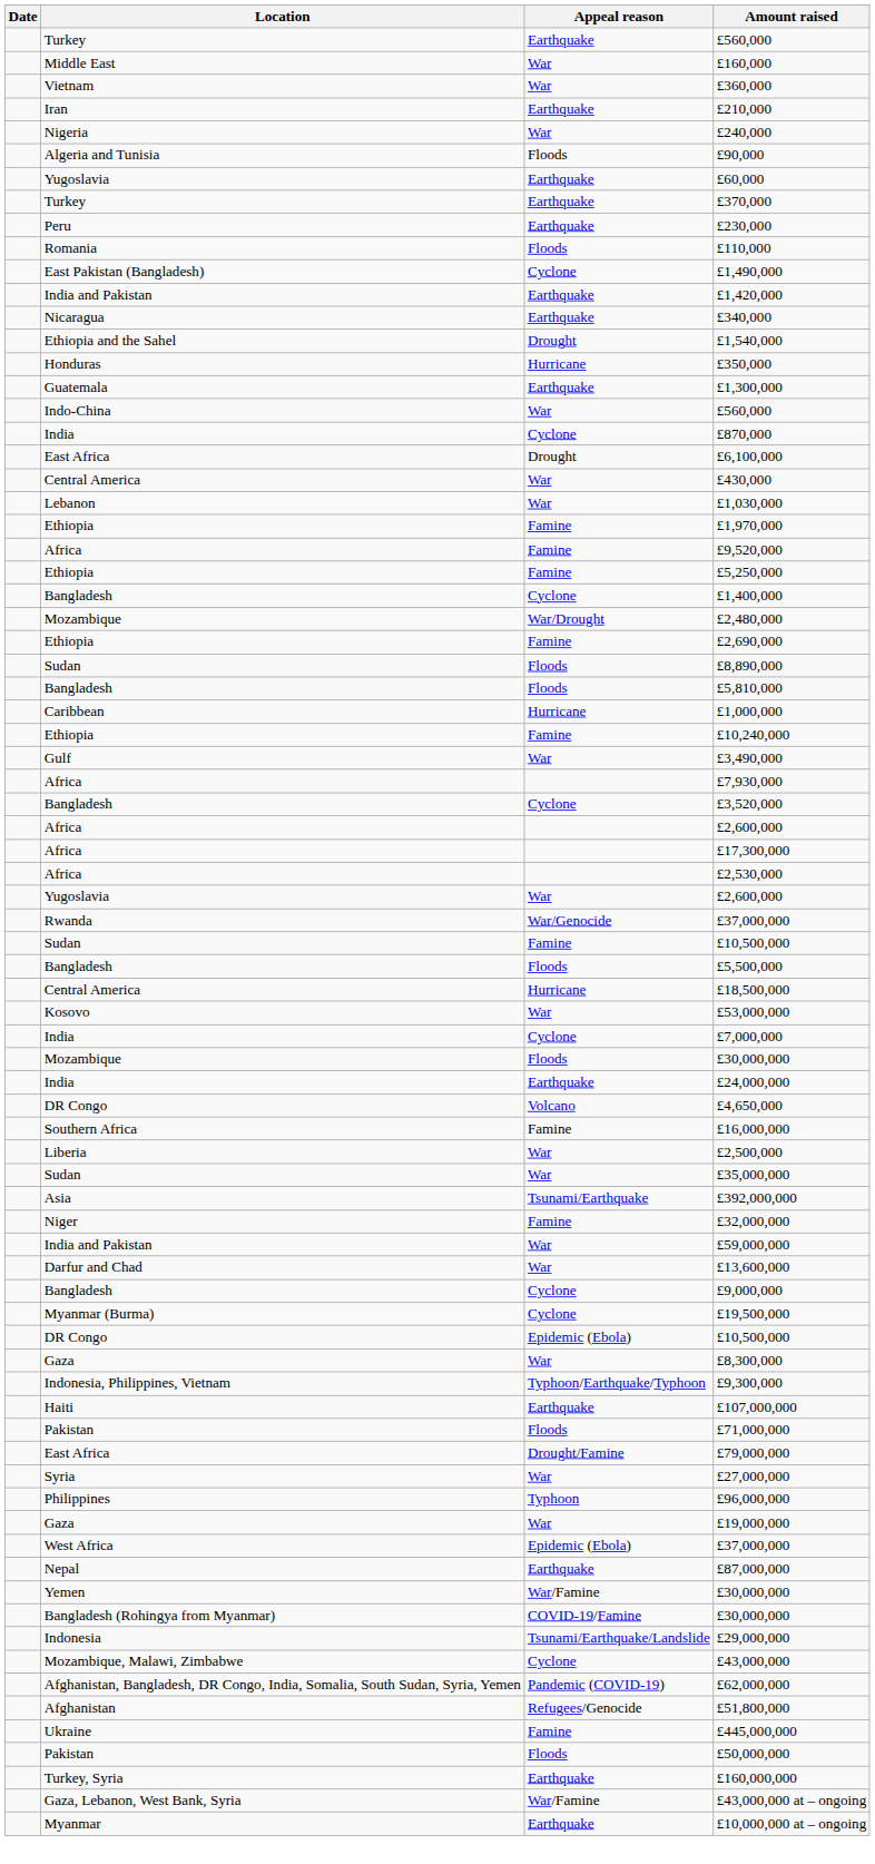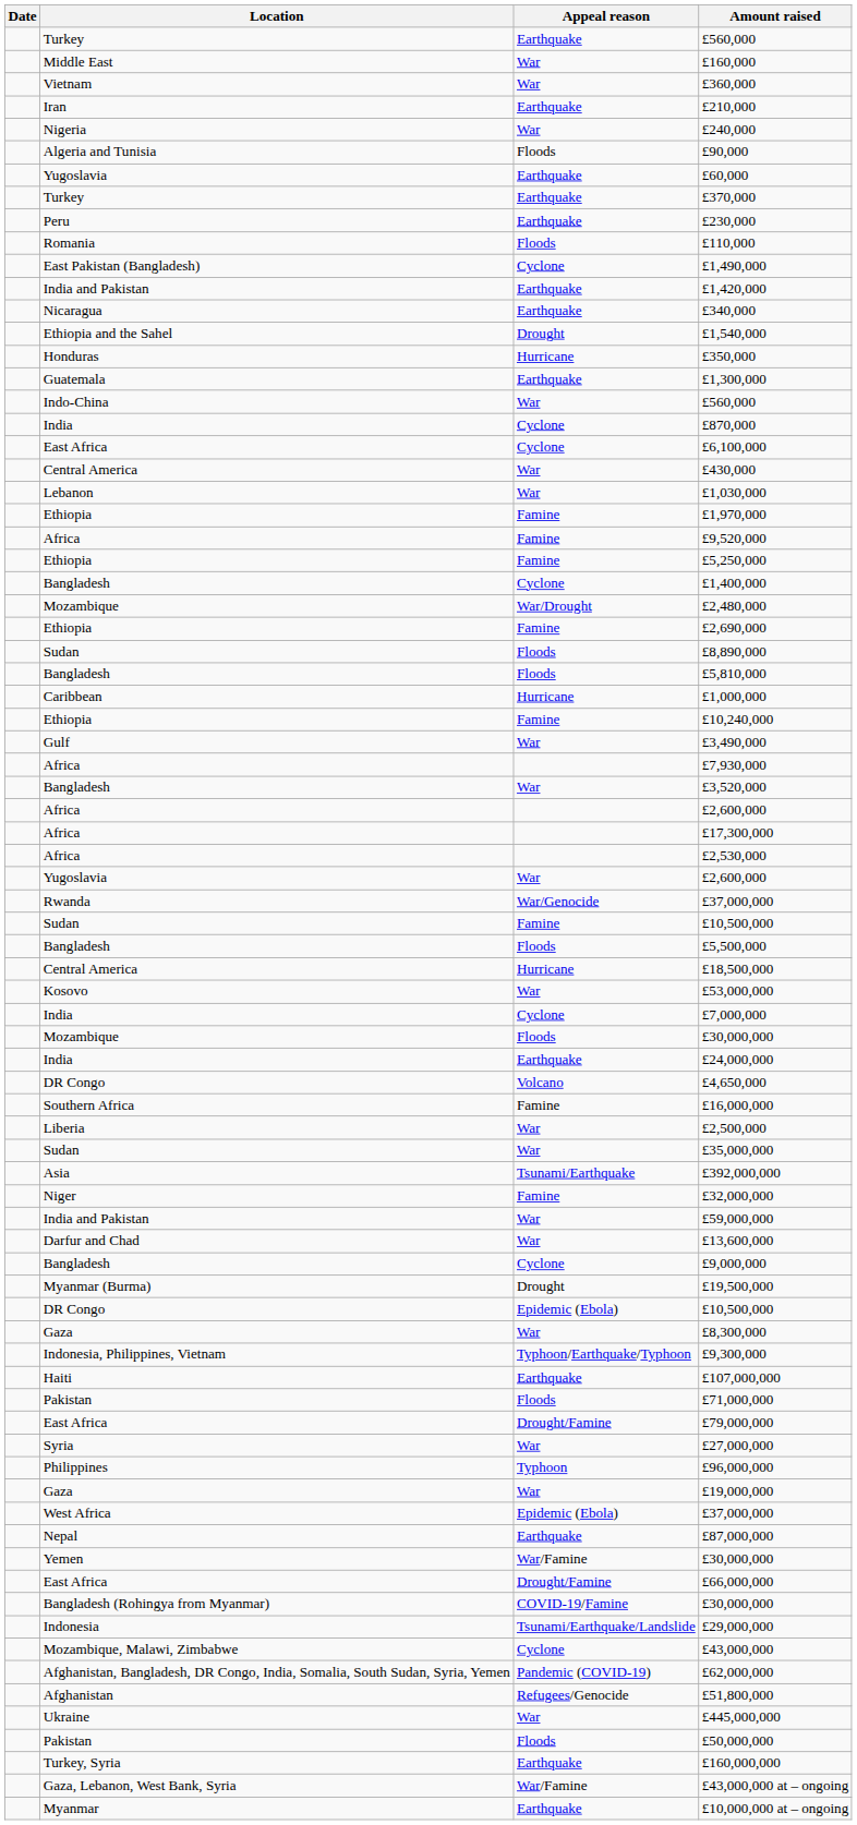 <table class="wikitable sortable">
 <tr>
 <th>Date</th>
 <th>Location</th>
 <th>Appeal reason</th>
 <th>Amount raised</th>
 </tr>
 <tr>
 <td></td>
 <td>Turkey</td>
 <td><a href='#'>Earthquake</a></td>
 <td>£560,000</td>
 </tr>
 <tr>
 <td></td>
 <td>Middle East</td>
 <td><a href='#'>War</a></td>
 <td>£160,000</td>
 </tr>
 <tr>
 <td></td>
 <td>Vietnam</td>
 <td><a href='#'>War</a></td>
 <td>£360,000</td>
 </tr>
 <tr>
 <td></td>
 <td>Iran</td>
 <td><a href='#'>Earthquake</a></td>
 <td>£210,000</td>
 </tr>
 <tr>
 <td></td>
 <td>Nigeria</td>
 <td><a href='#'>War</a></td>
 <td>£240,000</td>
 </tr>
 <tr>
 <td></td>
 <td>Algeria and Tunisia</td>
 <td>Floods</td>
 <td>£90,000</td>
 </tr>
 <tr>
 <td></td>
 <td>Yugoslavia</td>
 <td><a href='#'>Earthquake</a></td>
 <td>£60,000</td>
 </tr>
 <tr>
 <td></td>
 <td>Turkey</td>
 <td><a href='#'>Earthquake</a></td>
 <td>£370,000</td>
 </tr>
 <tr>
 <td></td>
 <td>Peru</td>
 <td><a href='#'>Earthquake</a></td>
 <td>£230,000</td>
 </tr>
 <tr>
 <td></td>
 <td>Romania</td>
 <td><a href='#'>Floods</a></td>
 <td>£110,000</td>
 </tr>
 <tr>
 <td></td>
 <td>East Pakistan (Bangladesh)</td>
 <td><a href='#'>Cyclone</a></td>
 <td>£1,490,000</td>
 </tr>
 <tr>
 <td></td>
 <td>India and Pakistan</td>
 <td><a href='#'>Earthquake</a></td>
 <td>£1,420,000</td>
 </tr>
 <tr>
 <td></td>
 <td>Nicaragua</td>
 <td><a href='#'>Earthquake</a></td>
 <td>£340,000</td>
 </tr>
 <tr>
 <td></td>
 <td>Ethiopia and the Sahel</td>
 <td><a href='#'>Drought</a></td>
 <td>£1,540,000</td>
 </tr>
 <tr>
 <td></td>
 <td>Honduras</td>
 <td><a href='#'>Hurricane</a></td>
 <td>£350,000</td>
 </tr>
 <tr>
 <td></td>
 <td>Guatemala</td>
 <td><a href='#'>Earthquake</a></td>
 <td>£1,300,000</td>
 </tr>
 <tr>
 <td></td>
 <td>Indo-China</td>
 <td><a href='#'>War</a></td>
 <td>£560,000</td>
 </tr>
 <tr>
 <td></td>
 <td>India</td>
 <td><a href='#'>Cyclone</a></td>
 <td>£870,000</td>
 </tr>
 <tr>
 <td></td>
 <td>East Africa</td>
-<td>Drought</td>
+<td><a href='#'>Cyclone</a></td>
 <td>£6,100,000</td>
 </tr>
 <tr>
 <td></td>
 <td>Central America</td>
 <td><a href='#'>War</a></td>
 <td>£430,000</td>
 </tr>
 <tr>
 <td></td>
 <td>Lebanon</td>
 <td><a href='#'>War</a></td>
 <td>£1,030,000</td>
 </tr>
 <tr>
 <td></td>
 <td>Ethiopia</td>
 <td><a href='#'>Famine</a></td>
 <td>£1,970,000</td>
 </tr>
 <tr>
 <td></td>
 <td>Africa</td>
 <td><a href='#'>Famine</a></td>
 <td>£9,520,000</td>
 </tr>
 <tr>
 <td></td>
 <td>Ethiopia</td>
 <td><a href='#'>Famine</a></td>
 <td>£5,250,000</td>
 </tr>
 <tr>
 <td></td>
 <td>Bangladesh</td>
 <td><a href='#'>Cyclone</a></td>
 <td>£1,400,000</td>
 </tr>
 <tr>
 <td></td>
 <td>Mozambique</td>
 <td><a href='#'>War/Drought</a></td>
 <td>£2,480,000</td>
 </tr>
 <tr>
 <td></td>
 <td>Ethiopia</td>
 <td><a href='#'>Famine</a></td>
 <td>£2,690,000</td>
 </tr>
 <tr>
 <td></td>
 <td>Sudan</td>
 <td><a href='#'>Floods</a></td>
 <td>£8,890,000</td>
 </tr>
 <tr>
 <td></td>
 <td>Bangladesh</td>
 <td><a href='#'>Floods</a></td>
 <td>£5,810,000</td>
 </tr>
 <tr>
 <td></td>
 <td>Caribbean</td>
 <td><a href='#'>Hurricane</a></td>
 <td>£1,000,000</td>
 </tr>
 <tr>
 <td></td>
 <td>Ethiopia</td>
 <td><a href='#'>Famine</a></td>
 <td>£10,240,000</td>
 </tr>
 <tr>
 <td></td>
 <td>Gulf</td>
 <td><a href='#'>War</a></td>
 <td>£3,490,000</td>
 </tr>
 <tr>
 <td></td>
 <td>Africa</td>
 <td></td>
 <td>£7,930,000</td>
 </tr>
 <tr>
 <td></td>
 <td>Bangladesh</td>
-<td><a href='#'>Cyclone</a></td>
+<td><a href='#'>War</a></td>
 <td>£3,520,000</td>
 </tr>
 <tr>
 <td></td>
 <td>Africa</td>
 <td></td>
 <td>£2,600,000</td>
 </tr>
 <tr>
 <td></td>
 <td>Africa</td>
 <td></td>
 <td>£17,300,000</td>
 </tr>
 <tr>
 <td></td>
 <td>Africa</td>
 <td></td>
 <td>£2,530,000</td>
 </tr>
 <tr>
 <td></td>
 <td>Yugoslavia</td>
 <td><a href='#'>War</a></td>
 <td>£2,600,000</td>
 </tr>
 <tr>
 <td></td>
 <td>Rwanda</td>
 <td><a href='#'>War/Genocide</a></td>
 <td>£37,000,000</td>
 </tr>
 <tr>
 <td></td>
 <td>Sudan</td>
 <td><a href='#'>Famine</a></td>
 <td>£10,500,000</td>
 </tr>
 <tr>
 <td></td>
 <td>Bangladesh</td>
 <td><a href='#'>Floods</a></td>
 <td>£5,500,000</td>
 </tr>
 <tr>
 <td></td>
 <td>Central America</td>
 <td><a href='#'>Hurricane</a></td>
 <td>£18,500,000</td>
 </tr>
 <tr>
 <td></td>
 <td>Kosovo</td>
 <td><a href='#'>War</a></td>
 <td>£53,000,000</td>
 </tr>
 <tr>
 <td></td>
 <td>India</td>
 <td><a href='#'>Cyclone</a></td>
 <td>£7,000,000</td>
 </tr>
 <tr>
 <td></td>
 <td>Mozambique</td>
 <td><a href='#'>Floods</a></td>
 <td>£30,000,000</td>
 </tr>
 <tr>
 <td></td>
 <td>India</td>
 <td><a href='#'>Earthquake</a></td>
 <td>£24,000,000</td>
 </tr>
 <tr>
 <td></td>
 <td>DR Congo</td>
 <td><a href='#'>Volcano</a></td>
 <td>£4,650,000</td>
 </tr>
 <tr>
 <td></td>
 <td>Southern Africa</td>
 <td>Famine</td>
 <td>£16,000,000</td>
 </tr>
 <tr>
 <td></td>
 <td>Liberia</td>
 <td><a href='#'>War</a></td>
 <td>£2,500,000</td>
 </tr>
 <tr>
 <td></td>
 <td>Sudan</td>
 <td><a href='#'>War</a></td>
 <td>£35,000,000</td>
 </tr>
 <tr>
 <td></td>
 <td>Asia</td>
 <td><a href='#'>Tsunami/Earthquake</a></td>
 <td>£392,000,000</td>
 </tr>
 <tr>
 <td></td>
 <td>Niger</td>
 <td><a href='#'>Famine</a></td>
 <td>£32,000,000</td>
 </tr>
 <tr>
 <td></td>
 <td>India and Pakistan</td>
 <td><a href='#'>War</a></td>
 <td>£59,000,000</td>
 </tr>
 <tr>
 <td></td>
 <td>Darfur and Chad</td>
 <td><a href='#'>War</a></td>
 <td>£13,600,000</td>
 </tr>
 <tr>
 <td></td>
 <td>Bangladesh</td>
 <td><a href='#'>Cyclone</a></td>
 <td>£9,000,000</td>
 </tr>
 <tr>
 <td></td>
 <td>Myanmar (Burma)</td>
-<td><a href='#'>Cyclone</a></td>
+<td>Drought</td>
 <td>£19,500,000</td>
 </tr>
 <tr>
 <td></td>
 <td>DR Congo</td>
 <td><a href='#'>Epidemic</a> (<a href='#'>Ebola</a>)</td>
 <td>£10,500,000</td>
 </tr>
 <tr>
 <td></td>
 <td>Gaza</td>
 <td><a href='#'>War</a></td>
 <td>£8,300,000</td>
 </tr>
 <tr>
 <td></td>
 <td>Indonesia, Philippines, Vietnam</td>
 <td><a href='#'>Typhoon</a>/<a href='#'>Earthquake</a>/<a href='#'>Typhoon</a></td>
 <td>£9,300,000</td>
 </tr>
 <tr>
 <td></td>
 <td>Haiti</td>
 <td><a href='#'>Earthquake</a></td>
 <td>£107,000,000</td>
 </tr>
 <tr>
 <td></td>
 <td>Pakistan</td>
 <td><a href='#'>Floods</a></td>
 <td>£71,000,000</td>
 </tr>
 <tr>
 <td></td>
 <td>East Africa</td>
 <td><a href='#'>Drought/Famine</a></td>
 <td>£79,000,000</td>
 </tr>
 <tr>
 <td></td>
 <td>Syria</td>
 <td><a href='#'>War</a></td>
 <td>£27,000,000</td>
 </tr>
 <tr>
 <td></td>
 <td>Philippines</td>
 <td><a href='#'>Typhoon</a></td>
 <td>£96,000,000</td>
 </tr>
 <tr>
 <td></td>
 <td>Gaza</td>
 <td><a href='#'>War</a></td>
 <td>£19,000,000</td>
 </tr>
 <tr>
 <td></td>
 <td>West Africa</td>
 <td><a href='#'>Epidemic</a> (<a href='#'>Ebola</a>)</td>
 <td>£37,000,000</td>
 </tr>
 <tr>
 <td></td>
 <td>Nepal</td>
 <td><a href='#'>Earthquake</a></td>
 <td>£87,000,000</td>
 </tr>
 <tr>
 <td></td>
 <td>Yemen</td>
 <td><a href='#'>War</a>/Famine</td>
 <td>£30,000,000</td>
 </tr>
 <tr>
 <td></td>
+<td>East Africa</td>
+<td><a href='#'>Drought/Famine</a></td>
+<td>£66,000,000</td>
+</tr>
+<tr>
+<td></td>
 <td>Bangladesh (Rohingya from Myanmar)</td>
 <td><a href='#'>COVID-19</a>/<a href='#'>Famine</a></td>
 <td>£30,000,000</td>
 </tr>
 <tr>
 <td></td>
 <td>Indonesia</td>
 <td><a href='#'>Tsunami/Earthquake/Landslide</a></td>
 <td>£29,000,000</td>
 </tr>
 <tr>
 <td></td>
 <td>Mozambique, Malawi, Zimbabwe</td>
 <td><a href='#'>Cyclone</a></td>
 <td>£43,000,000</td>
 </tr>
 <tr>
 <td></td>
 <td>Afghanistan, Bangladesh, DR Congo, India, Somalia, South Sudan, Syria, Yemen</td>
 <td><a href='#'>Pandemic</a> (<a href='#'>COVID-19</a>)</td>
 <td>£62,000,000</td>
 </tr>
 <tr>
 <td></td>
 <td>Afghanistan</td>
 <td><a href='#'>Refugees</a>/Genocide</td>
 <td>£51,800,000</td>
 </tr>
 <tr>
 <td></td>
 <td>Ukraine</td>
-<td><a href='#'>Famine</a></td>
+<td><a href='#'>War</a></td>
 <td>£445,000,000</td>
 </tr>
 <tr>
 <td></td>
 <td>Pakistan</td>
 <td><a href='#'>Floods</a></td>
 <td>£50,000,000</td>
 </tr>
 <tr>
 <td></td>
 <td>Turkey, Syria</td>
 <td><a href='#'>Earthquake</a></td>
 <td>£160,000,000</td>
 </tr>
 <tr>
 <td></td>
 <td>Gaza, Lebanon, West Bank, Syria</td>
 <td><a href='#'>War</a>/Famine</td>
 <td>£43,000,000 at  – ongoing</td>
 </tr>
 <tr>
 <td></td>
 <td>Myanmar</td>
 <td><a href='#'>Earthquake</a></td>
 <td>£10,000,000 at  – ongoing</td>
 </tr>
 </table>
